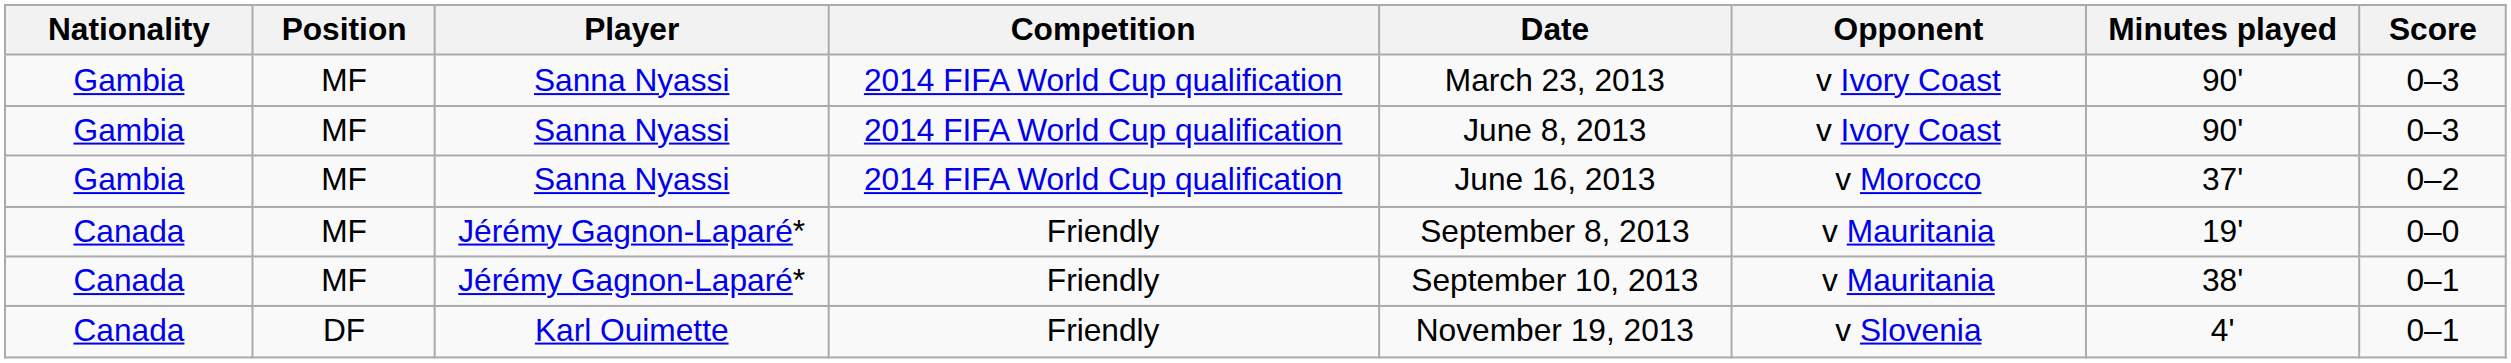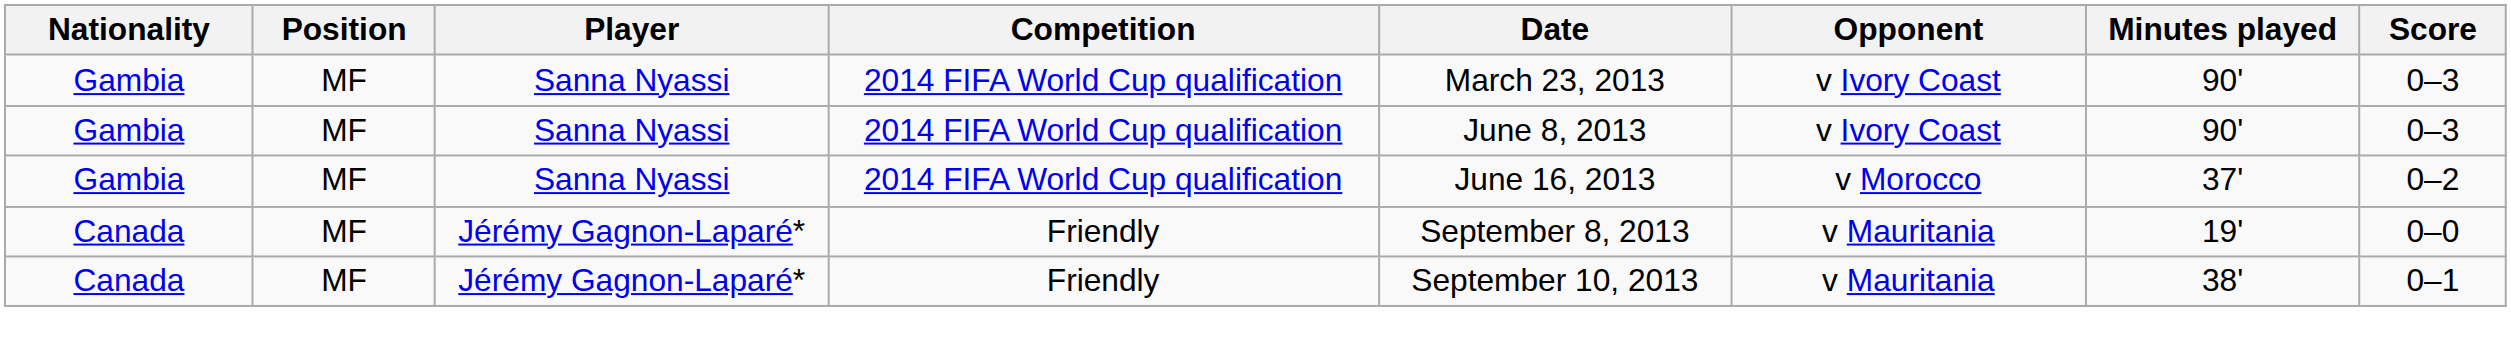 <table class="wikitable" style="width:100%;">
 <tr>
 <th width=5%>Nationality</th>
 <th width=3%>Position</th>
 <th width=10%>Player</th>
 <th width=14%>Competition</th>
 <th width=9%>Date</th>
 <th width=9%>Opponent</th>
 <th width=7%>Minutes played</th>
 <th width=3%>Score</th>
 </tr>
 <tr>
 <td align=center> <a href='#'>Gambia</a></td>
 <td align=center>MF</td>
 <td align=center><a href='#'>Sanna Nyassi</a></td>
 <td align=center><a href='#'>2014 FIFA World Cup qualification</a></td>
 <td align=center>March 23, 2013</td>
 <td align=center>v <a href='#'>Ivory Coast</a></td>
 <td align=center>90'</td>
 <td align=center>0–3</td>
 </tr>
 <tr>
 <td align=center> <a href='#'>Gambia</a></td>
 <td align=center>MF</td>
 <td align=center><a href='#'>Sanna Nyassi</a></td>
 <td align=center><a href='#'>2014 FIFA World Cup qualification</a></td>
 <td align=center>June 8, 2013</td>
 <td align=center>v <a href='#'>Ivory Coast</a></td>
 <td align=center>90'</td>
 <td align=center>0–3</td>
 </tr>
 <tr>
 <td align=center> <a href='#'>Gambia</a></td>
 <td align=center>MF</td>
 <td align=center><a href='#'>Sanna Nyassi</a></td>
 <td align=center><a href='#'>2014 FIFA World Cup qualification</a></td>
 <td align=center>June 16, 2013</td>
 <td align=center>v <a href='#'>Morocco</a></td>
 <td align=center>37'</td>
 <td align=center>0–2</td>
 </tr>
 <tr>
 <td align=center> <a href='#'>Canada</a></td>
 <td align=center>MF</td>
 <td align=center><a href='#'>Jérémy Gagnon-Laparé</a>*</td>
 <td align=center>Friendly</td>
 <td align=center>September 8, 2013</td>
 <td align=center>v <a href='#'>Mauritania</a></td>
 <td align=center>19'</td>
 <td align=center>0–0</td>
 </tr>
 <tr>
 <td align=center> <a href='#'>Canada</a></td>
 <td align=center>MF</td>
 <td align=center><a href='#'>Jérémy Gagnon-Laparé</a>*</td>
 <td align=center>Friendly</td>
 <td align=center>September 10, 2013</td>
 <td align=center>v <a href='#'>Mauritania</a></td>
 <td align=center>38'</td>
 <td align=center>0–1</td>
 </tr>
-<tr>
-<td align=center> <a href='#'>Canada</a></td>
-<td align=center>DF</td>
-<td align=center><a href='#'>Karl Ouimette</a></td>
-<td align=center>Friendly</td>
-<td align=center>November 19, 2013</td>
-<td align=center>v <a href='#'>Slovenia</a></td>
-<td align=center>4'</td>
-<td align=center>0–1</td>
-</tr>
 </table>
